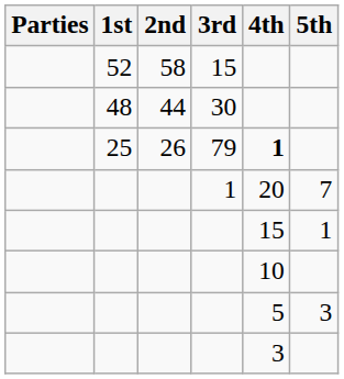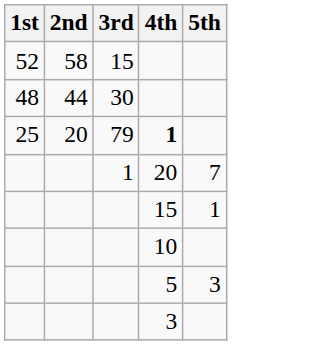 <table class="wikitable" style="text-align:right;">
 <tr>
-<th style="text-align:left;">Parties</th>
 <th>1st</th>
 <th>2nd</th>
 <th>3rd</th>
 <th>4th</th>
 <th>5th</th>
 </tr>
 <tr>
-<td style="text-align:left;"></td>
 <td>52</td>
 <td>58</td>
 <td>15</td>
 <td></td>
 <td></td>
 </tr>
 <tr>
-<td style="text-align:left;"></td>
 <td>48</td>
 <td>44</td>
 <td>30</td>
 <td></td>
 <td></td>
 </tr>
 <tr>
-<td style="text-align:left;"></td>
 <td>25</td>
-<td>26</td>
+<td>20</td>
 <td>79</td>
 <td><strong>1</strong></td>
 <td></td>
 </tr>
 <tr>
-<td style="text-align:left;"></td>
 <td></td>
 <td></td>
 <td>1</td>
 <td>20</td>
 <td>7</td>
 </tr>
 <tr>
-<td style="text-align:left;"></td>
 <td></td>
 <td></td>
 <td></td>
 <td>15</td>
 <td>1</td>
 </tr>
 <tr>
-<td style="text-align:left;"></td>
 <td></td>
 <td></td>
 <td></td>
 <td>10</td>
 <td></td>
 </tr>
 <tr>
-<td style="text-align:left;"></td>
 <td></td>
 <td></td>
 <td></td>
 <td>5</td>
 <td>3</td>
 </tr>
 <tr>
-<td style="text-align:left;"></td>
 <td></td>
 <td></td>
 <td></td>
 <td>3</td>
 <td></td>
 </tr>
 </table>
